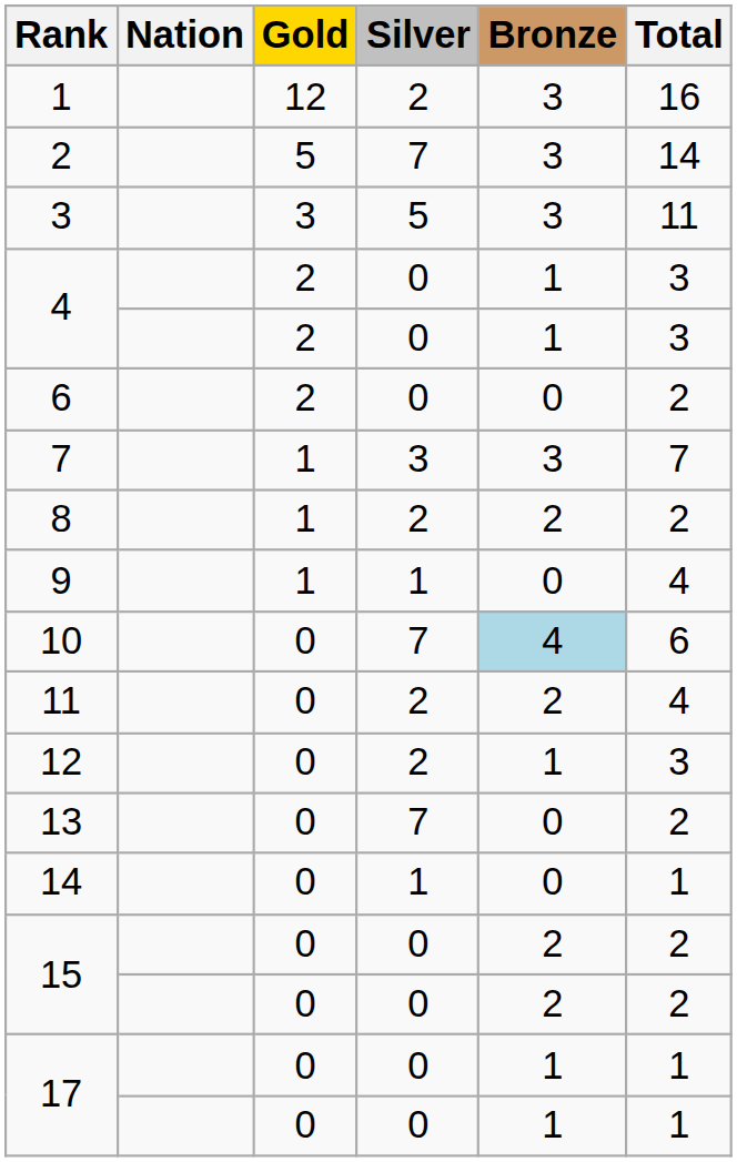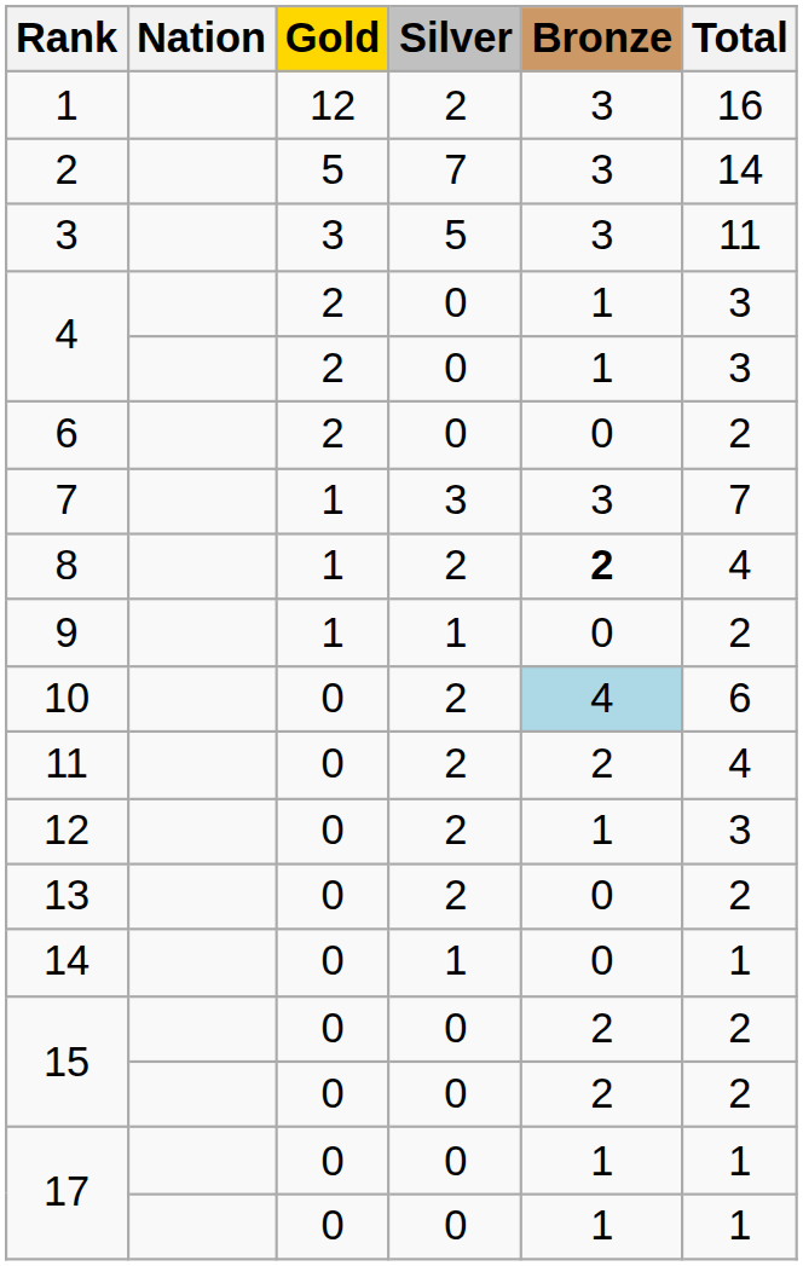 <table class="wikitable sortable" style="text-align:center">
 <tr>
 <th>Rank</th>
 <th>Nation</th>
 <th style="background-color:gold">Gold</th>
 <th style="background-color:silver">Silver</th>
 <th style="background-color:#cc9966">Bronze</th>
 <th>Total</th>
 </tr>
 <tr>
 <td>1</td>
 <td align=left></td>
 <td>12</td>
 <td>2</td>
 <td>3</td>
 <td>16</td>
 </tr>
 <tr>
 <td>2</td>
 <td align=left></td>
 <td>5</td>
 <td>7</td>
 <td>3</td>
 <td>14</td>
 </tr>
 <tr>
 <td>3</td>
 <td align=left></td>
 <td>3</td>
 <td>5</td>
 <td>3</td>
 <td>11</td>
 </tr>
 <tr>
 <td rowspan=2>4</td>
 <td align=left></td>
 <td>2</td>
 <td>0</td>
 <td>1</td>
 <td>3</td>
 </tr>
 <tr>
 <td align=left></td>
 <td>2</td>
 <td>0</td>
 <td>1</td>
 <td>3</td>
 </tr>
 <tr>
 <td>6</td>
 <td align=left></td>
 <td>2</td>
 <td>0</td>
 <td>0</td>
 <td>2</td>
 </tr>
 <tr>
 <td>7</td>
 <td align=left></td>
 <td>1</td>
 <td>3</td>
 <td>3</td>
 <td>7</td>
 </tr>
 <tr>
 <td>8</td>
 <td align=left></td>
 <td>1</td>
 <td>2</td>
-<td>2</td>
-<td>2</td>
+<td><strong>2</strong></td>
+<td>4</td>
 </tr>
 <tr>
 <td>9</td>
 <td align=left></td>
 <td>1</td>
 <td>1</td>
 <td>0</td>
-<td>4</td>
+<td>2</td>
 </tr>
 <tr>
 <td>10</td>
 <td align=left></td>
 <td>0</td>
-<td>7</td>
+<td>2</td>
 <td style="background: lightblue;">4</td>
 <td>6</td>
 </tr>
 <tr>
 <td>11</td>
 <td align=left></td>
 <td>0</td>
 <td>2</td>
 <td>2</td>
 <td>4</td>
 </tr>
 <tr>
 <td>12</td>
 <td align=left></td>
 <td>0</td>
 <td>2</td>
 <td>1</td>
 <td>3</td>
 </tr>
 <tr>
 <td>13</td>
 <td align=left></td>
 <td>0</td>
-<td>7</td>
+<td>2</td>
 <td>0</td>
 <td>2</td>
 </tr>
 <tr>
 <td>14</td>
 <td align=left></td>
 <td>0</td>
 <td>1</td>
 <td>0</td>
 <td>1</td>
 </tr>
 <tr>
 <td rowspan=2>15</td>
 <td align=left></td>
 <td>0</td>
 <td>0</td>
 <td>2</td>
 <td>2</td>
 </tr>
 <tr>
 <td align=left></td>
 <td>0</td>
 <td>0</td>
 <td>2</td>
 <td>2</td>
 </tr>
 <tr>
 <td rowspan=2>17</td>
 <td align=left></td>
 <td>0</td>
 <td>0</td>
 <td>1</td>
 <td>1</td>
 </tr>
 <tr>
 <td align=left></td>
 <td>0</td>
 <td>0</td>
 <td>1</td>
 <td>1</td>
 </tr>
 </table>
